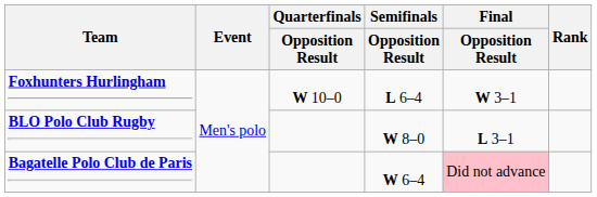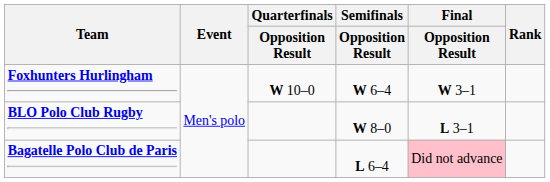 <table class=wikitable style="text-align:center">
 <tr>
 <th rowspan=2>Team</th>
 <th rowspan=2>Event</th>
 <th>Quarterfinals</th>
 <th>Semifinals</th>
 <th>Final</th>
 <th rowspan=2>Rank</th>
 </tr>
 <tr>
 <th>Opposition <br> Result</th>
 <th>Opposition <br> Result</th>
 <th>Opposition <br> Result</th>
 </tr>
 <tr>
 <td align=left><strong><a href='#'>Foxhunters Hurlingham</a> <hr> </strong></td>
 <td rowspan=3><a href='#'>Men's polo</a></td>
 <td> <br> <strong>W</strong> 10–0</td>
-<td> <br> <strong>L</strong> 6–4</td>
+<td> <br> <strong>W</strong> 6–4</td>
 <td> <br> <strong>W</strong> 3–1</td>
 <td></td>
 </tr>
 <tr>
 <td align=left><strong><a href='#'>BLO Polo Club Rugby</a> <hr> </strong></td>
 <td></td>
 <td> <br> <strong>W</strong> 8–0</td>
 <td> <br> <strong>L</strong> 3–1</td>
 <td></td>
 </tr>
 <tr>
 <td align=left><strong><a href='#'>Bagatelle Polo Club de Paris</a> <hr> </strong></td>
 <td></td>
-<td> <br> <strong>W</strong> 6–4</td>
+<td> <br> <strong>L</strong> 6–4</td>
 <td style="background: pink;">Did not advance</td>
 <td></td>
 </tr>
 </table>
